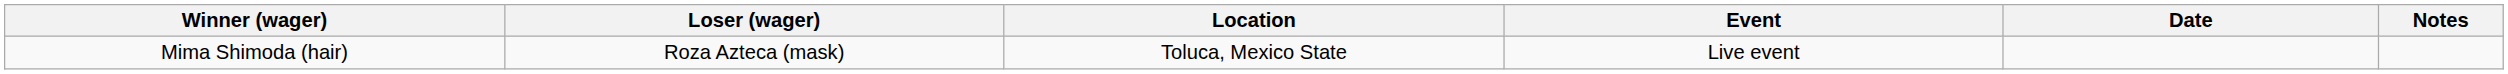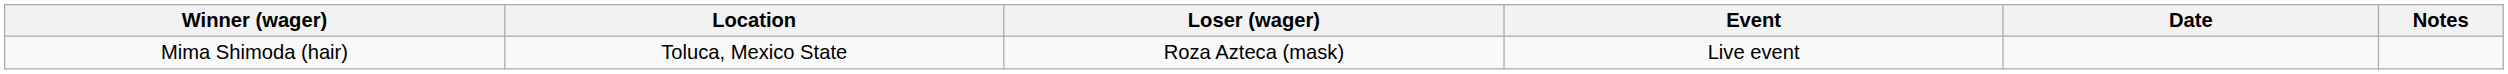 <table class="wikitable sortable" width=100%  style="text-align: center">
 <tr>
 <th width=20% scope="col">Winner (wager)</th>
+<th width=20% scope="col">Location</th>
 <th width=20% scope="col">Loser (wager)</th>
-<th width=20% scope="col">Location</th>
 <th width=20% scope="col">Event</th>
 <th width=15% scope="col">Date</th>
 <th class="unsortable" width=5% scope="col">Notes</th>
 </tr>
 <tr>
 <td>Mima Shimoda (hair)</td>
+<td>Toluca, Mexico State</td>
 <td>Roza Azteca (mask)</td>
-<td>Toluca, Mexico State</td>
 <td>Live event</td>
 <td></td>
 <td> </td>
 </tr>
 </table>
